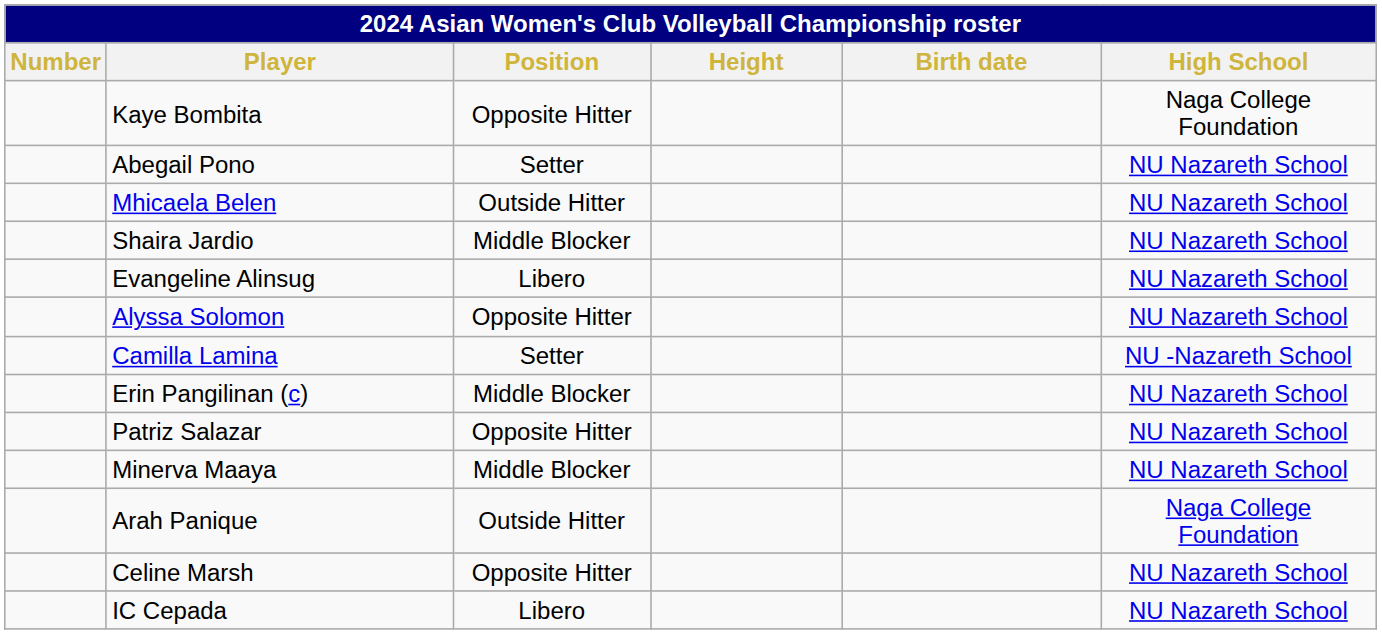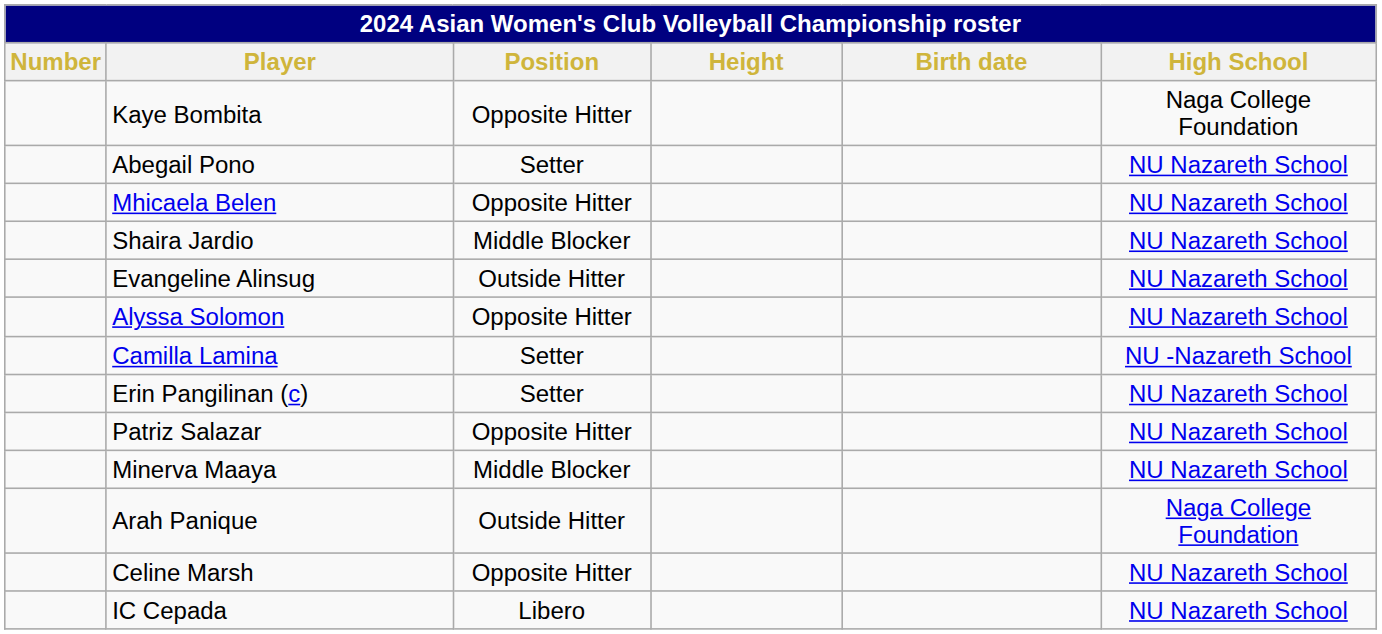 <table class="wikitable sortable" style="font-size:95%; text-align:left;">
 <tr>
 <th colspan="7" style= "background:#000080; color: white; text-align: center"><strong>2024 Asian Women's Club Volleyball Championship roster</strong></th>
 </tr>
 <tr style="background:#FFFFFF; color:#CFB53B">
 <th style= "align=center; width:1em;">Number</th>
 <th style= "align=center;width:17em;">Player</th>
 <th style= "align=center; width:9em;">Position</th>
 <th style= "align=center; width:9em;">Height</th>
 <th style= "align=center; width:13em;">Birth date</th>
 <th style= "align=center; width:13em;">High School</th>
 </tr>
 <tr align=center>
 <td></td>
 <td align=left>Kaye Bombita</td>
 <td>Opposite Hitter</td>
 <td></td>
 <td align=right></td>
 <td>Naga College Foundation</td>
 </tr>
 <tr align=center>
 <td></td>
 <td align=left>Abegail Pono</td>
 <td>Setter</td>
 <td></td>
 <td></td>
 <td><a href='#'>NU Nazareth School</a></td>
 </tr>
 <tr align=center>
 <td></td>
 <td align=left><a href='#'>Mhicaela Belen</a></td>
-<td>Outside Hitter</td>
+<td>Opposite Hitter</td>
 <td></td>
 <td align=right></td>
 <td><a href='#'>NU Nazareth School</a></td>
 </tr>
 <tr align=center>
 <td></td>
 <td align=left>Shaira Jardio</td>
 <td>Middle Blocker</td>
 <td></td>
 <td></td>
 <td><a href='#'>NU Nazareth School</a></td>
 </tr>
 <tr align=center>
 <td></td>
 <td align=left>Evangeline Alinsug</td>
-<td>Libero</td>
+<td>Outside Hitter</td>
 <td></td>
 <td align=right></td>
 <td><a href='#'>NU Nazareth School</a></td>
 </tr>
 <tr align=center>
 <td></td>
 <td align=left><a href='#'>Alyssa Solomon</a></td>
 <td>Opposite Hitter</td>
 <td></td>
 <td align=right></td>
 <td><a href='#'>NU Nazareth School</a></td>
 </tr>
 <tr align=center>
 <td></td>
 <td align=left><a href='#'>Camilla Lamina</a></td>
 <td>Setter</td>
 <td></td>
 <td></td>
 <td><a href='#'>NU -Nazareth School</a></td>
 </tr>
 <tr align=center>
 <td></td>
 <td align=left>Erin Pangilinan (<a href='#'>c</a>)</td>
-<td>Middle Blocker</td>
+<td>Setter</td>
 <td></td>
 <td></td>
 <td><a href='#'>NU Nazareth School</a></td>
 </tr>
 <tr align=center>
 <td></td>
 <td align=left>Patriz Salazar</td>
 <td>Opposite Hitter</td>
 <td></td>
 <td align=right></td>
 <td><a href='#'>NU Nazareth School</a></td>
 </tr>
 <tr align=center>
 <td></td>
 <td align=left>Minerva Maaya</td>
 <td>Middle Blocker</td>
 <td></td>
 <td align=right></td>
 <td><a href='#'>NU Nazareth School</a></td>
 </tr>
 <tr align=center>
 <td></td>
 <td align=left>Arah Panique</td>
 <td>Outside Hitter</td>
 <td></td>
 <td></td>
 <td><a href='#'>Naga College Foundation</a></td>
 </tr>
 <tr align=center>
 <td></td>
 <td align=left>Celine Marsh</td>
 <td>Opposite Hitter</td>
 <td></td>
 <td align=right></td>
 <td><a href='#'>NU Nazareth School</a></td>
 </tr>
 <tr align=center>
 <td></td>
 <td align=left>IC Cepada</td>
 <td>Libero</td>
 <td></td>
 <td align=right></td>
 <td><a href='#'>NU Nazareth School</a></td>
 </tr>
 </table>
